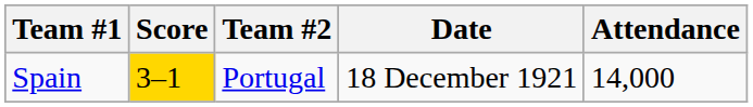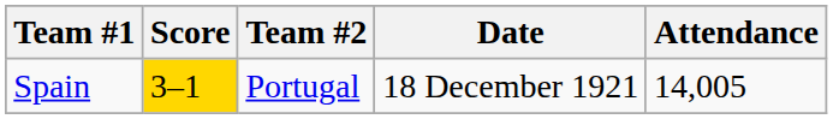 <table class="wikitable">
 <tr>
 <th>Team #1</th>
 <th>Score</th>
 <th>Team #2</th>
 <th>Date</th>
 <th>Attendance</th>
 </tr>
 <tr>
 <td> <a href='#'>Spain</a></td>
 <td style="background: gold;">3–1</td>
 <td> <a href='#'>Portugal</a></td>
 <td>18 December 1921</td>
-<td>14,000</td>
+<td>14,005</td>
 </tr>
 </table>
